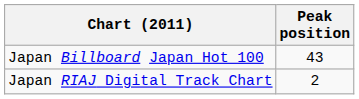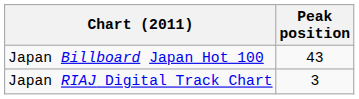 <table class="wikitable sortable">
 <tr>
 <th>Chart (2011)</th>
 <th>Peak<br>position</th>
 </tr>
 <tr>
 <td>Japan <em><a href='#'>Billboard</a></em> <a href='#'>Japan Hot 100</a></td>
 <td align="center">43</td>
 </tr>
 <tr>
 <td>Japan <a href='#'><em>RIAJ</em> Digital Track Chart</a></td>
-<td align="center">2</td>
+<td align="center">3</td>
 </tr>
 </table>
